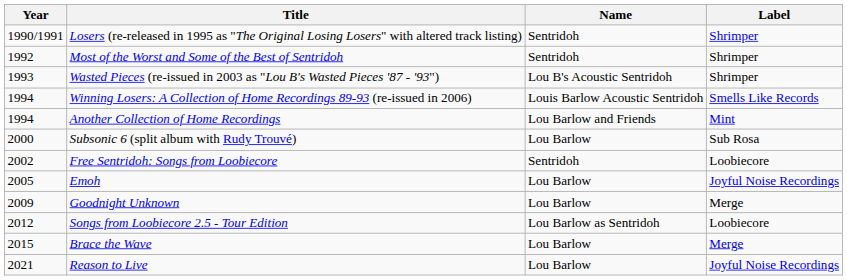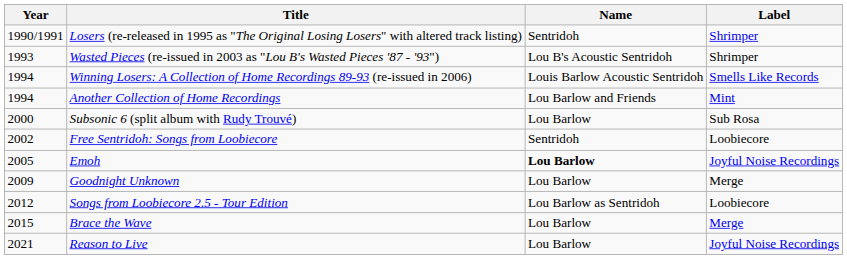 <table class="wikitable">
 <tr>
 <th>Year</th>
 <th>Title</th>
 <th>Name</th>
 <th>Label</th>
 </tr>
 <tr>
 <td>1990/1991</td>
 <td><em><a href='#'>Losers</a></em> (re-released in 1995 as "<em>The Original Losing Losers</em>" with altered track listing)</td>
 <td>Sentridoh</td>
 <td><a href='#'>Shrimper</a></td>
-</tr>
-<tr>
-<td>1992</td>
-<td><em><a href='#'>Most of the Worst and Some of the Best of Sentridoh</a></em></td>
-<td>Sentridoh</td>
-<td>Shrimper</td>
 </tr>
 <tr>
 <td>1993</td>
 <td><em><a href='#'>Wasted Pieces</a></em> (re-issued in 2003 as "<em>Lou B's Wasted Pieces '87 - '93</em>")</td>
 <td>Lou B's Acoustic Sentridoh</td>
 <td>Shrimper</td>
 </tr>
 <tr>
 <td>1994</td>
 <td><em><a href='#'>Winning Losers: A Collection of Home Recordings 89-93</a></em> (re-issued in 2006)</td>
 <td>Louis Barlow Acoustic Sentridoh</td>
 <td><a href='#'>Smells Like Records</a></td>
 </tr>
 <tr>
 <td>1994</td>
 <td><em><a href='#'>Another Collection of Home Recordings</a></em></td>
 <td>Lou Barlow and Friends</td>
 <td><a href='#'>Mint</a></td>
 </tr>
 <tr>
 <td>2000</td>
 <td><em>Subsonic 6</em> (split album with <a href='#'>Rudy Trouvé</a>)</td>
 <td>Lou Barlow</td>
 <td>Sub Rosa</td>
 </tr>
 <tr>
 <td>2002</td>
 <td><em><a href='#'>Free Sentridoh: Songs from Loobiecore</a></em></td>
 <td>Sentridoh</td>
 <td>Loobiecore</td>
 </tr>
 <tr>
 <td>2005</td>
 <td><em><a href='#'>Emoh</a></em></td>
-<td>Lou Barlow</td>
+<td><strong>Lou Barlow</strong></td>
 <td><a href='#'>Joyful Noise Recordings</a></td>
 </tr>
 <tr>
 <td>2009</td>
 <td><em><a href='#'>Goodnight Unknown</a></em></td>
 <td>Lou Barlow</td>
 <td>Merge</td>
 </tr>
 <tr>
 <td>2012</td>
 <td><em><a href='#'>Songs from Loobiecore 2.5 - Tour Edition</a></em></td>
 <td>Lou Barlow as Sentridoh</td>
 <td>Loobiecore</td>
 </tr>
 <tr>
 <td>2015</td>
 <td><em><a href='#'>Brace the Wave</a></em></td>
 <td>Lou Barlow</td>
 <td><a href='#'>Merge</a></td>
 </tr>
 <tr>
 <td>2021</td>
 <td><em><a href='#'>Reason to Live</a></em></td>
 <td>Lou Barlow</td>
 <td><a href='#'>Joyful Noise Recordings</a></td>
 </tr>
 </table>
